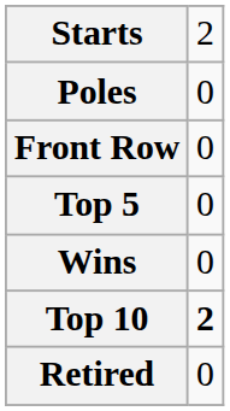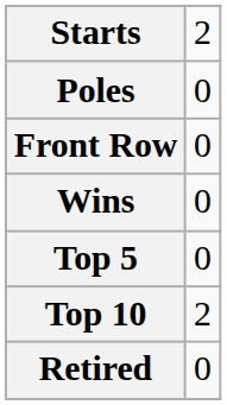 <table class="wikitable" style="text-align:center">
 <tr>
 <th>Starts</th>
 <td>2</td>
 </tr>
 <tr>
 <th>Poles</th>
 <td>0</td>
 </tr>
 <tr>
 <th>Front Row</th>
 <td>0</td>
 </tr>
 <tr>
+<th>Wins</th>
+<td>0</td>
+</tr>
+<tr>
 <th>Top 5</th>
 <td>0</td>
 </tr>
 <tr>
-<th>Wins</th>
-<td>0</td>
-</tr>
-<tr>
 <th>Top 10</th>
-<td><strong>2</strong></td>
+<td>2</td>
 </tr>
 <tr>
 <th>Retired</th>
 <td>0</td>
 </tr>
 </table>
